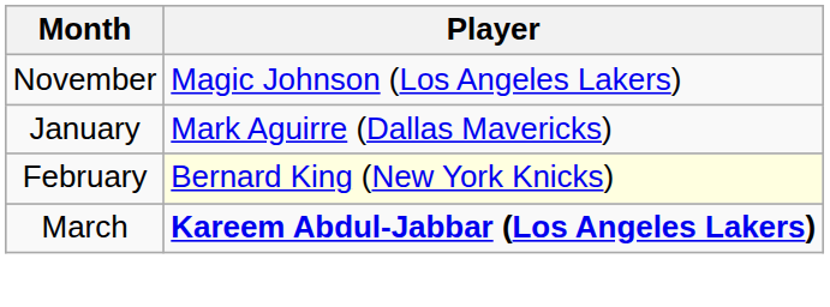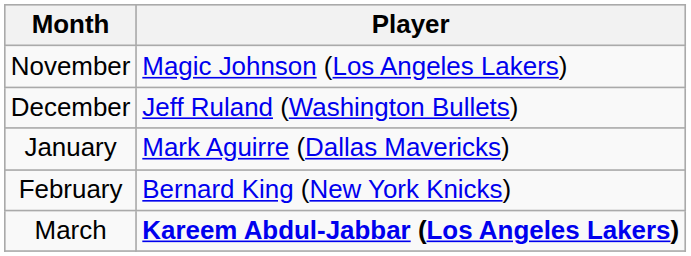 <table class="wikitable">
 <tr>
 <th>Month</th>
 <th>Player</th>
 </tr>
 <tr>
 <td align=center>November</td>
 <td><a href='#'>Magic Johnson</a> (<a href='#'>Los Angeles Lakers</a>)</td>
 </tr>
 <tr>
+<td align=center>December</td>
+<td><a href='#'>Jeff Ruland</a> (<a href='#'>Washington Bullets</a>)</td>
+</tr>
+<tr>
 <td align=center>January</td>
 <td><a href='#'>Mark Aguirre</a> (<a href='#'>Dallas Mavericks</a>)</td>
 </tr>
 <tr>
 <td align=center>February</td>
-<td style="background: lightyellow;"><a href='#'>Bernard King</a> (<a href='#'>New York Knicks</a>)</td>
+<td><a href='#'>Bernard King</a> (<a href='#'>New York Knicks</a>)</td>
 </tr>
 <tr>
 <td align=center>March</td>
 <td><strong><a href='#'>Kareem Abdul-Jabbar</a> (<a href='#'>Los Angeles Lakers</a>)</strong></td>
 </tr>
 </table>
